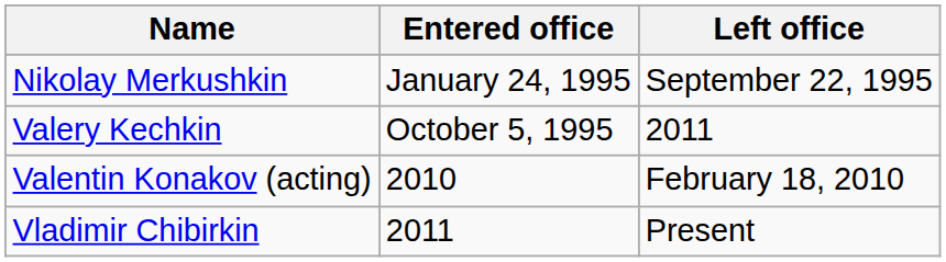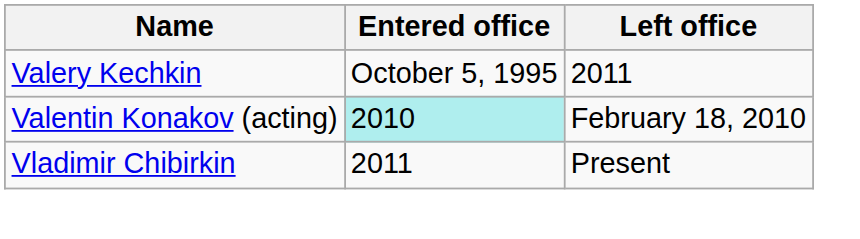 <table class="wikitable">
 <tr>
 <th>Name</th>
 <th>Entered office</th>
 <th>Left office</th>
-</tr>
-<tr>
-<td><a href='#'>Nikolay Merkushkin</a></td>
-<td>January 24, 1995</td>
-<td>September 22, 1995</td>
 </tr>
 <tr>
 <td><a href='#'>Valery Kechkin</a></td>
 <td>October 5, 1995</td>
 <td>2011</td>
 </tr>
 <tr>
 <td><a href='#'>Valentin Konakov</a> (acting)</td>
-<td>2010</td>
+<td style="background: paleturquoise;">2010</td>
 <td>February 18, 2010</td>
 </tr>
 <tr>
 <td><a href='#'>Vladimir Chibirkin</a></td>
 <td>2011</td>
 <td>Present</td>
 </tr>
 </table>
